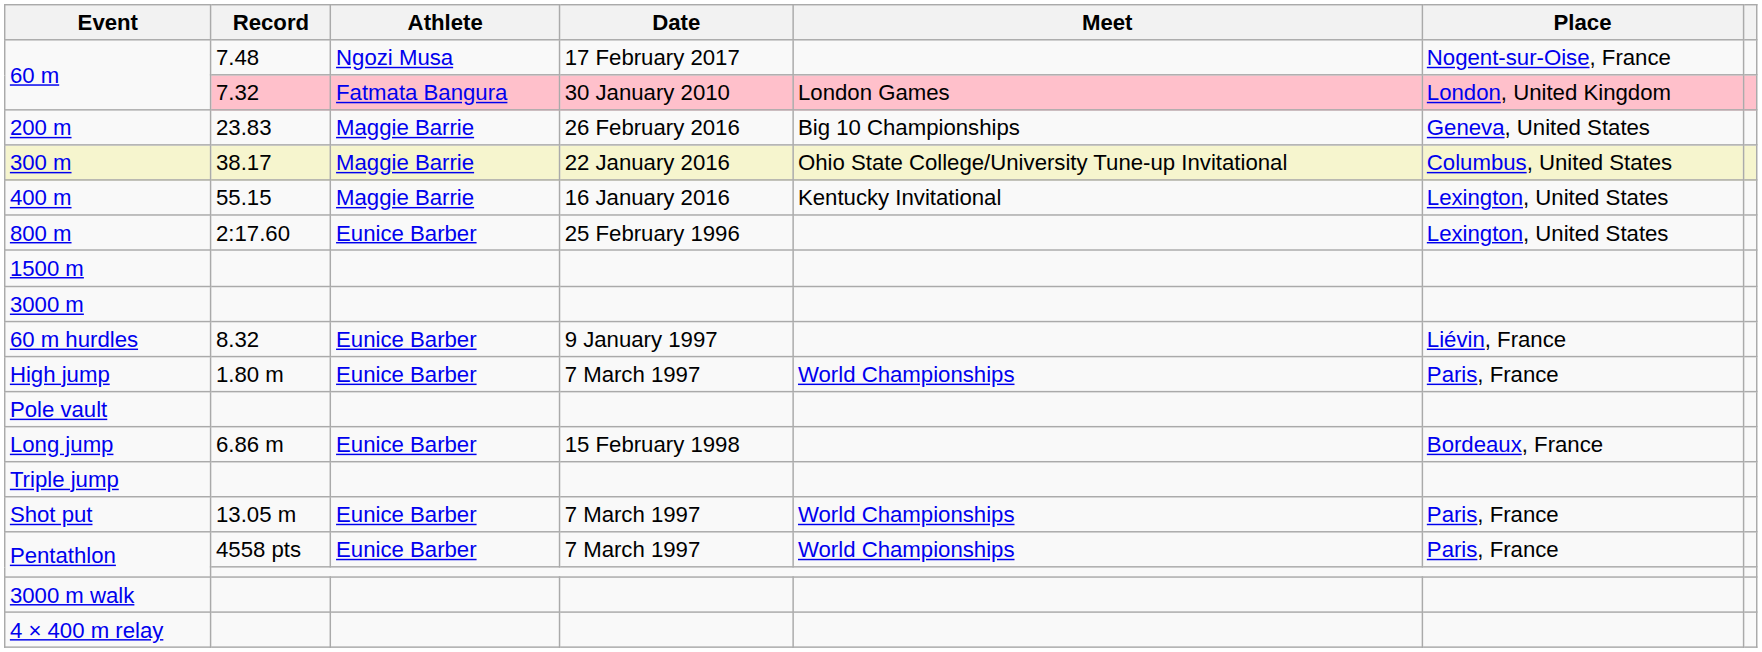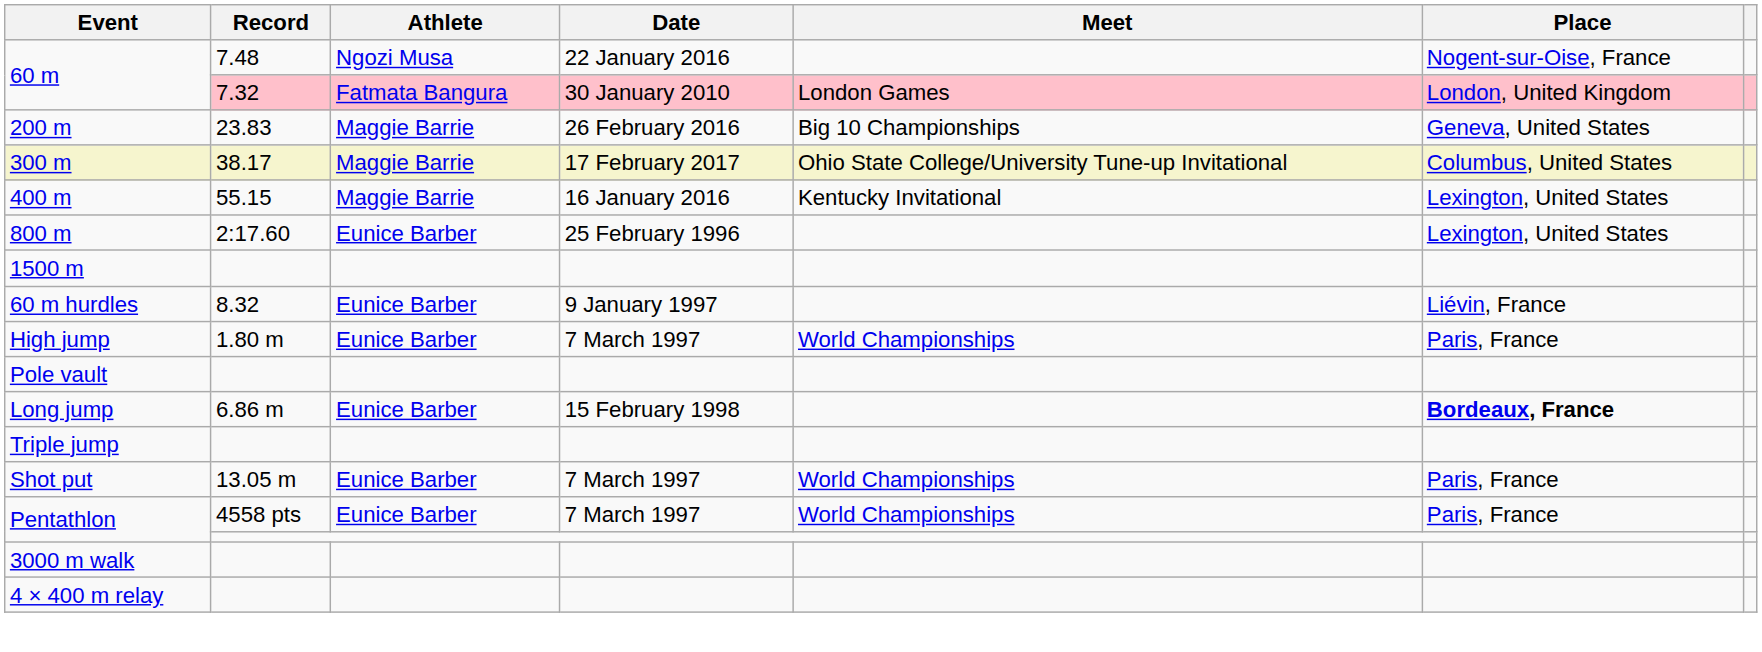 <table class="wikitable" style="font-size:95%; width: 95%;">
 <tr>
 <th>Event</th>
 <th>Record</th>
 <th>Athlete</th>
 <th>Date</th>
 <th>Meet</th>
 <th>Place</th>
 <th></th>
 </tr>
 <tr>
 <td rowspan=2><a href='#'>60 m</a></td>
 <td>7.48</td>
 <td><a href='#'>Ngozi Musa</a></td>
-<td>17 February 2017</td>
+<td>22 January 2016</td>
 <td></td>
 <td><a href='#'>Nogent-sur-Oise</a>, France</td>
 <td></td>
 </tr>
 <tr style="background:pink">
 <td>7.32</td>
 <td><a href='#'>Fatmata Bangura</a></td>
 <td>30 January 2010</td>
 <td>London Games</td>
 <td><a href='#'>London</a>, United Kingdom</td>
 <td></td>
 </tr>
 <tr>
 <td><a href='#'>200 m</a></td>
 <td>23.83</td>
 <td><a href='#'>Maggie Barrie</a></td>
 <td>26 February 2016</td>
 <td>Big 10 Championships</td>
 <td><a href='#'>Geneva</a>, United States</td>
 <td></td>
 </tr>
 <tr style="background:#f6F5CE;">
 <td><a href='#'>300 m</a></td>
 <td>38.17</td>
 <td><a href='#'>Maggie Barrie</a></td>
-<td>22 January 2016</td>
+<td>17 February 2017</td>
 <td>Ohio State College/University Tune-up Invitational</td>
 <td><a href='#'>Columbus</a>, United States</td>
 <td></td>
 </tr>
 <tr>
 <td><a href='#'>400 m</a></td>
 <td>55.15</td>
 <td><a href='#'>Maggie Barrie</a></td>
 <td>16 January 2016</td>
 <td>Kentucky Invitational</td>
 <td><a href='#'>Lexington</a>, United States</td>
 <td></td>
 </tr>
 <tr>
 <td><a href='#'>800 m</a></td>
 <td>2:17.60</td>
 <td><a href='#'>Eunice Barber</a></td>
 <td>25 February 1996</td>
 <td></td>
 <td><a href='#'>Lexington</a>, United States</td>
 <td></td>
 </tr>
 <tr>
 <td><a href='#'>1500 m</a></td>
-<td></td>
-<td></td>
-<td></td>
-<td></td>
-<td></td>
-<td></td>
-</tr>
-<tr>
-<td><a href='#'>3000 m</a></td>
 <td></td>
 <td></td>
 <td></td>
 <td></td>
 <td></td>
 <td></td>
 </tr>
 <tr>
 <td><a href='#'>60 m hurdles</a></td>
 <td>8.32</td>
 <td><a href='#'>Eunice Barber</a></td>
 <td>9 January 1997</td>
 <td></td>
 <td><a href='#'>Liévin</a>, France</td>
 <td></td>
 </tr>
 <tr>
 <td><a href='#'>High jump</a></td>
 <td>1.80 m</td>
 <td><a href='#'>Eunice Barber</a></td>
 <td>7 March 1997</td>
 <td><a href='#'>World Championships</a></td>
 <td><a href='#'>Paris</a>, France</td>
 <td></td>
 </tr>
 <tr>
 <td><a href='#'>Pole vault</a></td>
 <td></td>
 <td></td>
 <td></td>
 <td></td>
 <td></td>
 <td></td>
 </tr>
 <tr>
 <td><a href='#'>Long jump</a></td>
 <td>6.86 m</td>
 <td><a href='#'>Eunice Barber</a></td>
 <td>15 February 1998</td>
 <td></td>
-<td><a href='#'>Bordeaux</a>, France</td>
+<td><strong><a href='#'>Bordeaux</a>, France</strong></td>
 <td></td>
 </tr>
 <tr>
 <td><a href='#'>Triple jump</a></td>
 <td></td>
 <td></td>
 <td></td>
 <td></td>
 <td></td>
 <td></td>
 </tr>
 <tr>
 <td><a href='#'>Shot put</a></td>
 <td>13.05 m</td>
 <td><a href='#'>Eunice Barber</a></td>
 <td>7 March 1997</td>
 <td><a href='#'>World Championships</a></td>
 <td><a href='#'>Paris</a>, France</td>
 <td></td>
 </tr>
 <tr>
 <td rowspan=2><a href='#'>Pentathlon</a></td>
 <td>4558 pts</td>
 <td><a href='#'>Eunice Barber</a></td>
 <td>7 March 1997</td>
 <td><a href='#'>World Championships</a></td>
 <td><a href='#'>Paris</a>, France</td>
 <td></td>
 </tr>
 <tr>
 <td colspan=5></td>
 <td></td>
 </tr>
 <tr>
 <td><a href='#'>3000 m walk</a></td>
 <td></td>
 <td></td>
 <td></td>
 <td></td>
 <td></td>
 <td></td>
 </tr>
 <tr>
 <td><a href='#'>4 × 400 m relay</a></td>
 <td></td>
 <td></td>
 <td></td>
 <td></td>
 <td></td>
 <td></td>
 </tr>
 </table>
